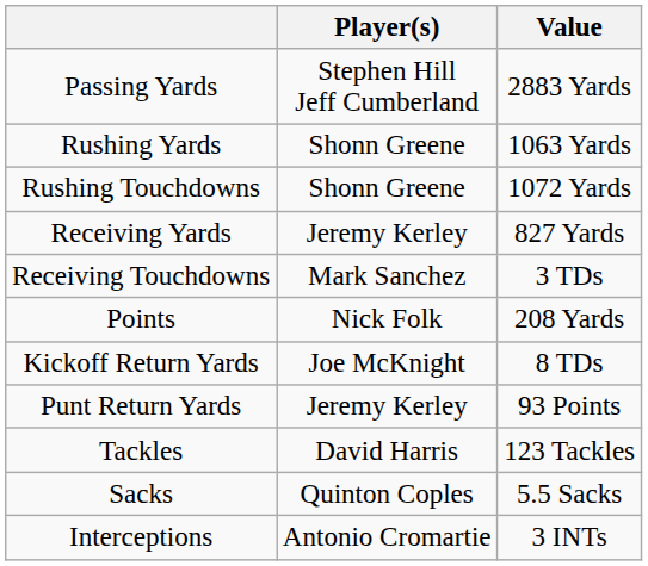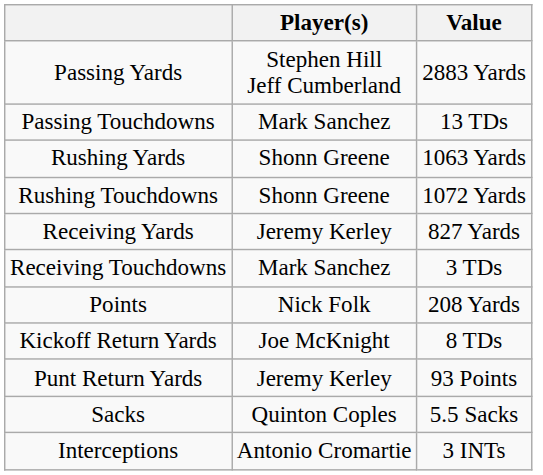 <table class="wikitable">
 <tr>
 <th></th>
 <th>Player(s)</th>
 <th>Value</th>
 </tr>
 <tr style="background:#ffddoo; text-align:center;">
 <td>Passing Yards</td>
 <td>Stephen Hill <br> Jeff Cumberland</td>
 <td>2883 Yards</td>
+</tr>
+<tr style="background:#ffddoo; text-align:center;">
+<td>Passing Touchdowns</td>
+<td>Mark Sanchez</td>
+<td>13 TDs</td>
 </tr>
 <tr style="background:#ffddoo; text-align:center;">
 <td>Rushing Yards</td>
 <td>Shonn Greene</td>
 <td>1063 Yards</td>
 </tr>
 <tr style="background:#ffddoo; text-align:center;">
 <td>Rushing Touchdowns</td>
 <td>Shonn Greene</td>
 <td>1072 Yards</td>
 </tr>
 <tr style="background:#ffddoo; text-align:center;">
 <td>Receiving Yards</td>
 <td>Jeremy Kerley</td>
 <td>827 Yards</td>
 </tr>
 <tr style="background:#ffddoo; text-align:center;">
 <td>Receiving Touchdowns</td>
 <td>Mark Sanchez</td>
 <td>3 TDs</td>
 </tr>
 <tr style="background:#ffddoo; text-align:center;">
 <td>Points</td>
 <td>Nick Folk</td>
 <td>208 Yards</td>
 </tr>
 <tr style="background:#ffddoo; text-align:center;">
 <td>Kickoff Return Yards</td>
 <td>Joe McKnight</td>
 <td>8 TDs</td>
 </tr>
 <tr style="background:#ffddoo; text-align:center;">
 <td>Punt Return Yards</td>
 <td>Jeremy Kerley</td>
 <td>93 Points</td>
 </tr>
 <tr style="background:#ffddoo; text-align:center;">
-<td>Tackles</td>
-<td>David Harris</td>
-<td>123 Tackles</td>
-</tr>
-<tr style="background:#ffddoo; text-align:center;">
 <td>Sacks</td>
 <td>Quinton Coples</td>
 <td>5.5 Sacks</td>
 </tr>
 <tr style="background:#ffddoo; text-align:center;">
 <td>Interceptions</td>
 <td>Antonio Cromartie</td>
 <td>3 INTs</td>
 </tr>
 </table>
